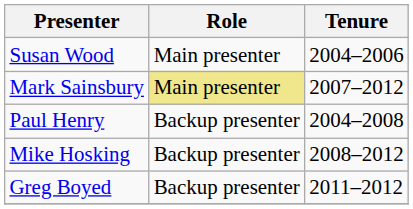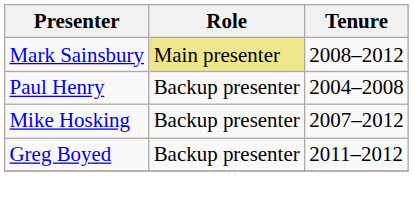 <table class="wikitable sortable">
 <tr>
 <th>Presenter</th>
 <th>Role</th>
 <th>Tenure</th>
 </tr>
 <tr>
-<td data-sort-value="Wood, Susan"><a href='#'>Susan Wood</a></td>
-<td>Main presenter</td>
-<td>2004–2006</td>
-</tr>
-<tr>
 <td data-sort-value="Sainsbury, Mark"><a href='#'>Mark Sainsbury</a></td>
 <td style="background: khaki;">Main presenter</td>
-<td>2007–2012</td>
+<td>2008–2012</td>
 </tr>
 <tr>
 <td data-sort-value="Henry, Paul"><a href='#'>Paul Henry</a></td>
 <td>Backup presenter</td>
 <td>2004–2008</td>
 </tr>
 <tr>
 <td data-sort-value="Hosking, Mike"><a href='#'>Mike Hosking</a></td>
 <td>Backup presenter</td>
-<td>2008–2012</td>
+<td>2007–2012</td>
 </tr>
 <tr>
 <td data-sort-value="Boyed, Greg"><a href='#'>Greg Boyed</a></td>
 <td>Backup presenter</td>
 <td>2011–2012</td>
 </tr>
 <tr>
 </tr>
 </table>
